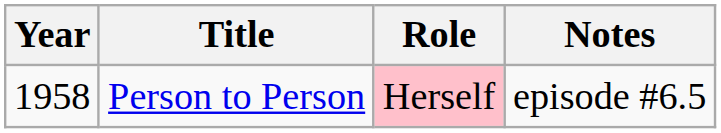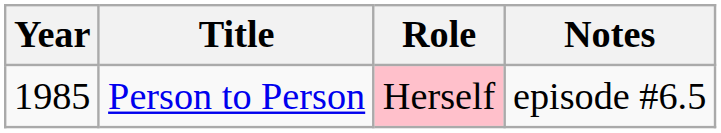 <table class="wikitable sortable">
 <tr>
 <th>Year</th>
 <th>Title</th>
 <th>Role</th>
 <th class="unsortable">Notes</th>
 </tr>
 <tr>
-<td>1958</td>
+<td>1985</td>
 <td><a href='#'>Person to Person</a></td>
 <td style="background: pink;">Herself</td>
 <td>episode #6.5</td>
 </tr>
 </table>
